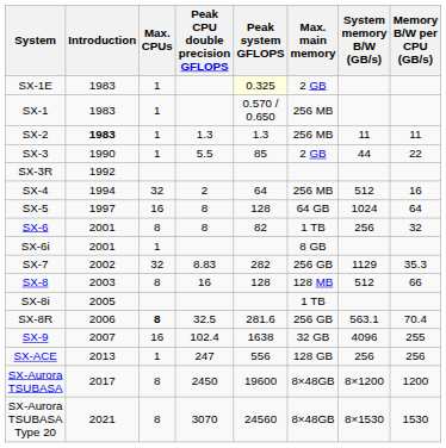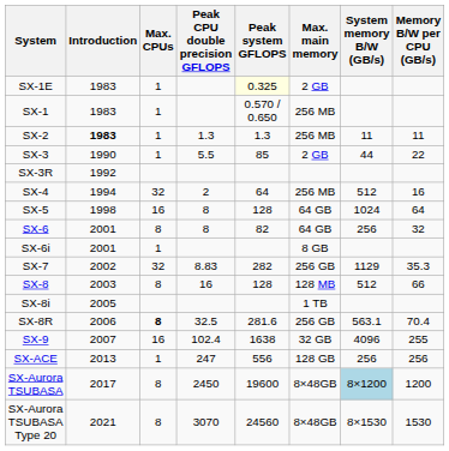 <table class="wikitable sortable" style="text-align:center" cellpadding="4" width="600">
 <tr>
 <th>System</th>
 <th data-sort-type=number>Introduction</th>
 <th data-sort-type=number>Max. CPUs</th>
 <th data-sort-type=number>Peak CPU double precision <a href='#'>GFLOPS</a></th>
 <th data-sort-type=number>Peak system GFLOPS</th>
 <th>Max. main memory</th>
 <th data-sort-type=number>System memory B/W (GB/s)</th>
 <th data-sort-type=number>Memory B/W per CPU (GB/s)</th>
 </tr>
 <tr>
 <td>SX-1E</td>
 <td>1983</td>
 <td>1</td>
 <td></td>
 <td style="background: lightyellow;">0.325</td>
 <td>2 <a href='#'>GB</a></td>
 <td></td>
 <td></td>
 </tr>
 <tr>
 <td>SX-1</td>
 <td>1983</td>
 <td>1</td>
 <td></td>
 <td>0.570 / 0.650</td>
 <td>256 MB</td>
 <td></td>
 <td></td>
 </tr>
 <tr>
 <td>SX-2</td>
 <td><strong>1983</strong></td>
 <td>1</td>
 <td>1.3</td>
 <td>1.3</td>
 <td>256 MB</td>
 <td>11</td>
 <td>11</td>
 </tr>
 <tr>
 <td>SX-3</td>
 <td>1990</td>
 <td>1</td>
 <td>5.5</td>
 <td>85</td>
 <td>2 <a href='#'>GB</a></td>
 <td>44</td>
 <td>22</td>
 </tr>
 <tr>
 <td>SX-3R</td>
 <td>1992</td>
 <td></td>
 <td></td>
 <td></td>
 <td></td>
 <td></td>
 <td></td>
 </tr>
 <tr>
 <td>SX-4</td>
 <td>1994</td>
 <td>32</td>
 <td>2</td>
 <td>64</td>
 <td>256 MB</td>
 <td>512</td>
 <td>16</td>
 </tr>
 <tr>
 <td>SX-5</td>
-<td>1997</td>
+<td>1998</td>
 <td>16</td>
 <td>8</td>
 <td>128</td>
 <td>64 GB</td>
 <td>1024</td>
 <td>64</td>
 </tr>
 <tr>
 <td><a href='#'>SX-6</a></td>
 <td>2001</td>
 <td>8</td>
 <td>8</td>
 <td>82</td>
-<td>1 TB</td>
+<td>64 GB</td>
 <td>256</td>
 <td>32</td>
 </tr>
 <tr>
 <td>SX-6i</td>
 <td>2001</td>
 <td>1</td>
 <td></td>
 <td></td>
 <td>8 GB</td>
 <td></td>
 <td></td>
 </tr>
 <tr>
 <td>SX-7</td>
 <td>2002</td>
 <td>32</td>
 <td>8.83</td>
 <td>282</td>
 <td>256 GB</td>
 <td>1129</td>
 <td>35.3</td>
 </tr>
 <tr>
 <td><a href='#'>SX-8</a></td>
 <td>2003</td>
 <td>8</td>
 <td>16</td>
 <td>128</td>
 <td>128 <a href='#'>MB</a></td>
 <td>512</td>
 <td>66</td>
 </tr>
 <tr>
 <td>SX-8i</td>
 <td>2005</td>
 <td></td>
 <td></td>
 <td></td>
 <td>1 TB</td>
 <td></td>
 <td></td>
 </tr>
 <tr>
 <td>SX-8R</td>
 <td>2006</td>
 <td><strong>8</strong></td>
 <td>32.5</td>
 <td>281.6</td>
 <td>256 GB</td>
 <td>563.1</td>
 <td>70.4</td>
 </tr>
 <tr>
 <td><a href='#'>SX-9</a></td>
 <td>2007</td>
 <td>16</td>
 <td>102.4</td>
 <td>1638</td>
 <td>32 GB</td>
 <td>4096</td>
 <td>255</td>
 </tr>
 <tr>
 <td><a href='#'>SX-ACE</a></td>
 <td>2013</td>
 <td>1</td>
 <td>247</td>
 <td>556</td>
 <td>128 GB</td>
 <td>256</td>
 <td>256</td>
 </tr>
 <tr>
 <td><a href='#'>SX-Aurora TSUBASA</a></td>
 <td>2017</td>
 <td>8</td>
 <td>2450</td>
 <td>19600</td>
 <td>8×48GB</td>
-<td>8×1200</td>
+<td style="background: lightblue;">8×1200</td>
 <td>1200</td>
 </tr>
 <tr>
 <td>SX-Aurora TSUBASA Type 20</td>
 <td>2021</td>
 <td>8</td>
 <td>3070</td>
 <td>24560</td>
 <td>8×48GB</td>
 <td>8×1530</td>
 <td>1530</td>
 </tr>
 </table>
